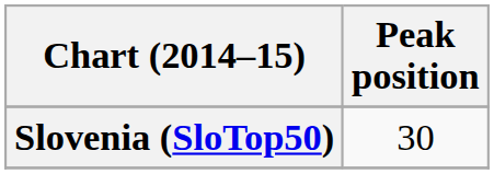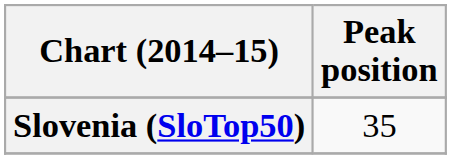 <table class="wikitable sortable plainrowheaders" style="text-align:center;">
 <tr>
 <th scope="col">Chart (2014–15)</th>
 <th scope="col">Peak<br>position</th>
 </tr>
 <tr>
 </tr>
 <tr>
 </tr>
 <tr>
 </tr>
 <tr>
 </tr>
 <tr>
 </tr>
 <tr>
 <th scope="row">Slovenia (<a href='#'>SloTop50</a>)</th>
-<td align=center>30</td>
+<td align=center>35</td>
 </tr>
 <tr>
 </tr>
 <tr>
 </tr>
 <tr>
 </tr>
 <tr>
 </tr>
 <tr>
 </tr>
 </table>
